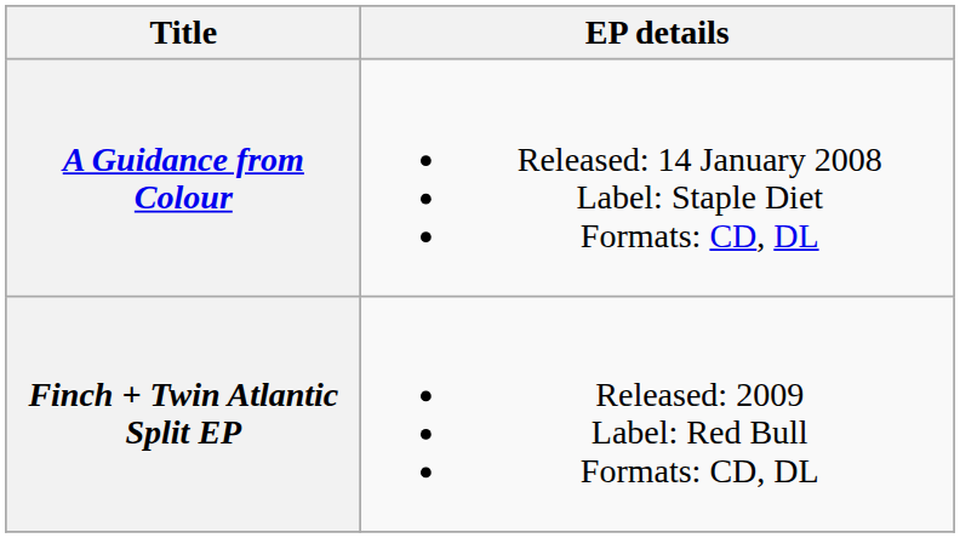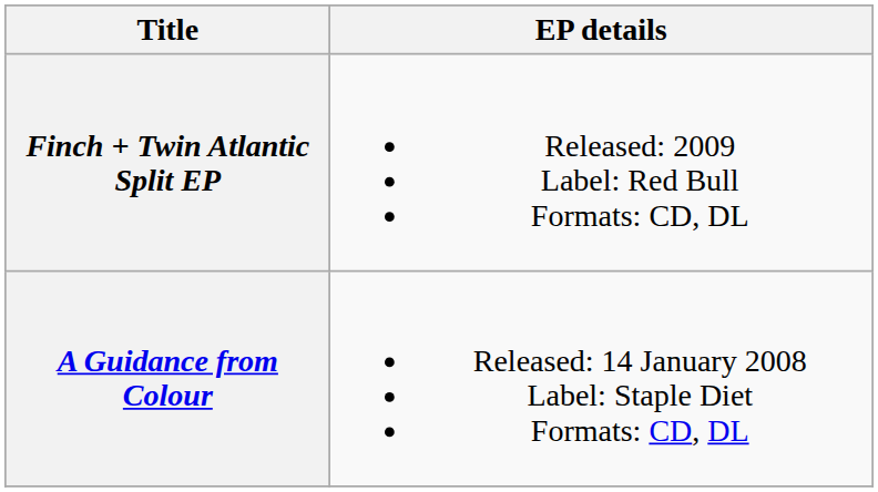 <table class="wikitable plainrowheaders" style="text-align:center;">
 <tr>
 <th scope="col" style="width:10em;">Title</th>
 <th scope="col" style="width:17em;">EP details</th>
 </tr>
 <tr>
+<th scope="row"><em>Finch + Twin Atlantic Split EP</em></th>
+<td><br><ul><li>Released: 2009</li><li>Label: Red Bull</li><li>Formats: CD, DL</li></ul></td>
+</tr>
+<tr>
 <th scope="row"><em><a href='#'>A Guidance from Colour</a></em></th>
 <td><br><ul><li>Released: 14 January 2008</li><li>Label: Staple Diet</li><li>Formats: <a href='#'>CD</a>, <a href='#'>DL</a></li></ul></td>
 </tr>
-<tr>
-<th scope="row"><em>Finch + Twin Atlantic Split EP</em></th>
-<td><br><ul><li>Released: 2009</li><li>Label: Red Bull</li><li>Formats: CD, DL</li></ul></td>
-</tr>
 </table>
